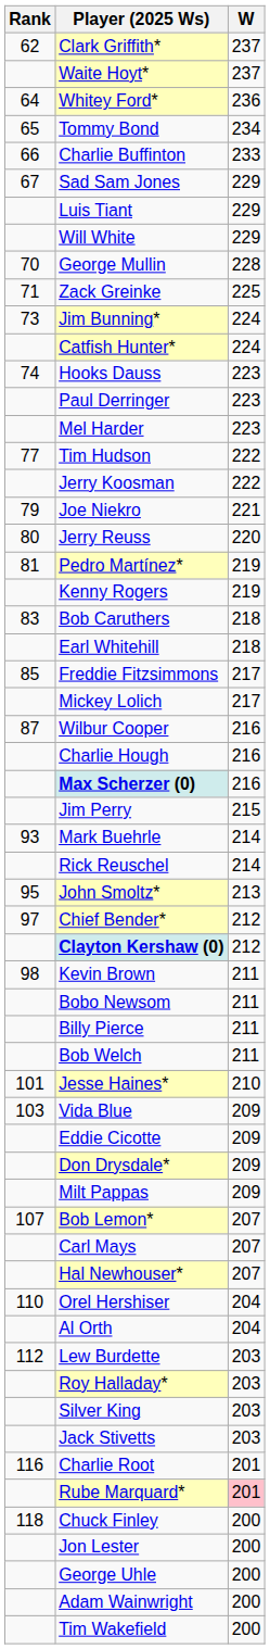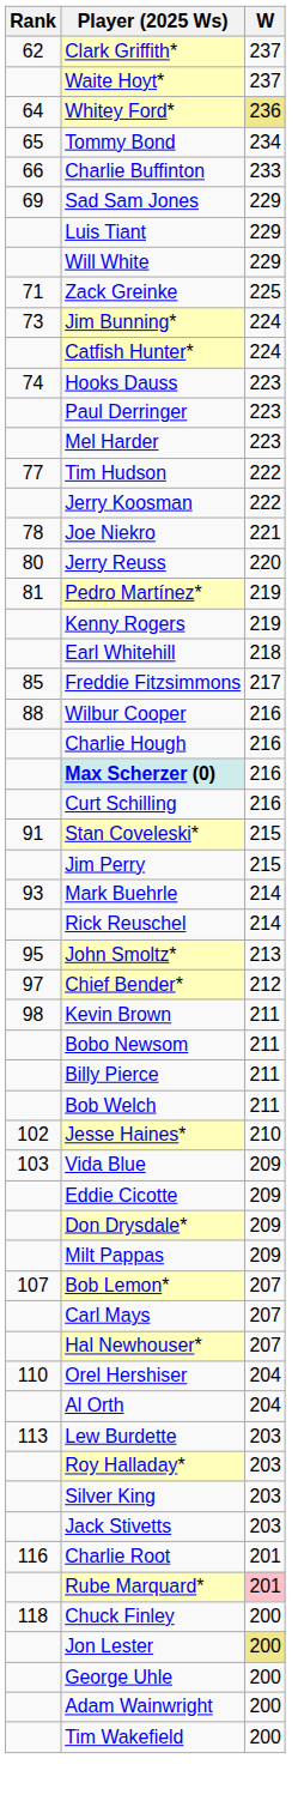 <table class="wikitable" style="float:left;">
 <tr style="white-space:nowrap;">
 <th>Rank</th>
 <th>Player (2025 Ws)</th>
 <th>W</th>
 </tr>
 <tr>
 <th style="text-align:center; background: #F9F9F9; font-weight: normal;">62</th>
 <td style="background:#ffffbb;"><a href='#'>Clark Griffith</a>*</td>
 <td>237</td>
 </tr>
 <tr>
 <th style="text-align:center; background: #F9F9F9; font-weight: normal;"></th>
 <td style="background:#ffffbb;"><a href='#'>Waite Hoyt</a>*</td>
 <td>237</td>
 </tr>
 <tr>
 <th style="text-align:center; background: #F9F9F9; font-weight: normal;">64</th>
 <td style="background:#ffffbb;"><a href='#'>Whitey Ford</a>*</td>
-<td>236</td>
+<td style="background: khaki;">236</td>
 </tr>
 <tr>
 <th style="text-align:center; background: #F9F9F9; font-weight: normal;">65</th>
 <td><a href='#'>Tommy Bond</a></td>
 <td>234</td>
 </tr>
 <tr>
 <th style="text-align:center; background: #F9F9F9; font-weight: normal;">66</th>
 <td><a href='#'>Charlie Buffinton</a></td>
 <td>233</td>
 </tr>
 <tr>
-<th style="text-align:center; background: #F9F9F9; font-weight: normal;">67</th>
+<th style="text-align:center; background: #F9F9F9; font-weight: normal;">69</th>
 <td><a href='#'>Sad Sam Jones</a></td>
 <td>229</td>
 </tr>
 <tr>
 <th style="text-align:center; background: #F9F9F9; font-weight: normal;"></th>
 <td><a href='#'>Luis Tiant</a></td>
 <td>229</td>
 </tr>
 <tr>
 <th style="text-align:center; background: #F9F9F9; font-weight: normal;"></th>
 <td><a href='#'>Will White</a></td>
 <td>229</td>
-</tr>
-<tr>
-<th style="text-align:center; background: #F9F9F9; font-weight: normal;">70</th>
-<td><a href='#'>George Mullin</a></td>
-<td>228</td>
 </tr>
 <tr>
 <th style="text-align:center; background: #F9F9F9; font-weight: normal;">71</th>
 <td><a href='#'>Zack Greinke</a></td>
 <td>225</td>
 </tr>
 <tr>
 <th style="text-align:center; background: #F9F9F9; font-weight: normal;">73</th>
 <td style="background:#ffffbb;"><a href='#'>Jim Bunning</a>*</td>
 <td>224</td>
 </tr>
 <tr>
 <th style="text-align:center; background: #F9F9F9; font-weight: normal;"></th>
 <td style="background:#ffffbb;"><a href='#'>Catfish Hunter</a>*</td>
 <td>224</td>
 </tr>
 <tr>
 <th style="text-align:center; background: #F9F9F9; font-weight: normal;">74</th>
 <td><a href='#'>Hooks Dauss</a></td>
 <td>223</td>
 </tr>
 <tr>
 <th style="text-align:center; background: #F9F9F9; font-weight: normal;"></th>
 <td><a href='#'>Paul Derringer</a></td>
 <td>223</td>
 </tr>
 <tr>
 <th style="text-align:center; background: #F9F9F9; font-weight: normal;"></th>
 <td><a href='#'>Mel Harder</a></td>
 <td>223</td>
 </tr>
 <tr>
 <th style="text-align:center; background: #F9F9F9; font-weight: normal;">77</th>
 <td><a href='#'>Tim Hudson</a></td>
 <td>222</td>
 </tr>
 <tr>
 <th style="text-align:center; background: #F9F9F9; font-weight: normal;"></th>
 <td><a href='#'>Jerry Koosman</a></td>
 <td>222</td>
 </tr>
 <tr>
-<th style="text-align:center; background: #F9F9F9; font-weight: normal;">79</th>
+<th style="text-align:center; background: #F9F9F9; font-weight: normal;">78</th>
 <td><a href='#'>Joe Niekro</a></td>
 <td>221</td>
 </tr>
 <tr>
 <th style="text-align:center; background: #F9F9F9; font-weight: normal;">80</th>
 <td><a href='#'>Jerry Reuss</a></td>
 <td>220</td>
 </tr>
 <tr>
 <th style="text-align:center; background: #F9F9F9; font-weight: normal;">81</th>
 <td style="background:#ffffbb;"><a href='#'>Pedro Martínez</a>*</td>
 <td>219</td>
 </tr>
 <tr>
 <th style="text-align:center; background: #F9F9F9; font-weight: normal;"></th>
 <td><a href='#'>Kenny Rogers</a></td>
 <td>219</td>
 </tr>
 <tr>
-<th style="text-align:center; background: #F9F9F9; font-weight: normal;">83</th>
-<td><a href='#'>Bob Caruthers</a></td>
-<td>218</td>
-</tr>
-<tr>
 <th style="text-align:center; background: #F9F9F9; font-weight: normal;"></th>
 <td><a href='#'>Earl Whitehill</a></td>
 <td>218</td>
 </tr>
 <tr>
 <th style="text-align:center; background: #F9F9F9; font-weight: normal;">85</th>
 <td><a href='#'>Freddie Fitzsimmons</a></td>
 <td>217</td>
 </tr>
 <tr>
-<th style="text-align:center; background: #F9F9F9; font-weight: normal;"></th>
-<td><a href='#'>Mickey Lolich</a></td>
-<td>217</td>
-</tr>
-<tr>
-<th style="text-align:center; background: #F9F9F9; font-weight: normal;">87</th>
+<th style="text-align:center; background: #F9F9F9; font-weight: normal;">88</th>
 <td><a href='#'>Wilbur Cooper</a></td>
 <td>216</td>
 </tr>
 <tr>
 <th style="text-align:center; background: #F9F9F9; font-weight: normal;"></th>
 <td><a href='#'>Charlie Hough</a></td>
 <td>216</td>
 </tr>
 <tr>
 <th style="text-align:center; background: #F9F9F9; font-weight: normal;"></th>
 <td style="background:#cfecec;"><strong><a href='#'>Max Scherzer</a> (0)</strong></td>
 <td>216</td>
+</tr>
+<tr>
+<th style="text-align:center; background: #F9F9F9; font-weight: normal;"></th>
+<td><a href='#'>Curt Schilling</a></td>
+<td>216</td>
+</tr>
+<tr>
+<th style="text-align:center; background: #F9F9F9; font-weight: normal;">91</th>
+<td style="background:#ffffbb;"><a href='#'>Stan Coveleski</a>*</td>
+<td>215</td>
 </tr>
 <tr>
 <th style="text-align:center; background: #F9F9F9; font-weight: normal;"></th>
 <td><a href='#'>Jim Perry</a></td>
 <td>215</td>
 </tr>
 <tr>
 <th style="text-align:center; background: #F9F9F9; font-weight: normal;">93</th>
 <td><a href='#'>Mark Buehrle</a></td>
 <td>214</td>
 </tr>
 <tr>
 <th style="text-align:center; background: #F9F9F9; font-weight: normal;"></th>
 <td><a href='#'>Rick Reuschel</a></td>
 <td>214</td>
 </tr>
 <tr>
 <th style="text-align:center; background: #F9F9F9; font-weight: normal;">95</th>
 <td style="background:#ffffbb;"><a href='#'>John Smoltz</a>*</td>
 <td>213</td>
 </tr>
 <tr>
 <th style="text-align:center; background: #F9F9F9; font-weight: normal;">97</th>
 <td style="background:#ffffbb;"><a href='#'>Chief Bender</a>*</td>
 <td>212</td>
 </tr>
 <tr>
-<th style="text-align:center; background: #F9F9F9; font-weight: normal;"></th>
-<td style="background:#cfecec;"><strong><a href='#'>Clayton Kershaw</a> (0)</strong></td>
-<td>212</td>
-</tr>
-<tr>
 <th style="text-align:center; background: #F9F9F9; font-weight: normal;">98</th>
 <td><a href='#'>Kevin Brown</a></td>
 <td>211</td>
 </tr>
 <tr>
 <th style="text-align:center; background: #F9F9F9; font-weight: normal;"></th>
 <td><a href='#'>Bobo Newsom</a></td>
 <td>211</td>
 </tr>
 <tr>
 <th style="text-align:center; background: #F9F9F9; font-weight: normal;"></th>
 <td><a href='#'>Billy Pierce</a></td>
 <td>211</td>
 </tr>
 <tr>
 <th style="text-align:center; background: #F9F9F9; font-weight: normal;"></th>
 <td><a href='#'>Bob Welch</a></td>
 <td>211</td>
 </tr>
 <tr>
-<th style="text-align:center; background: #F9F9F9; font-weight: normal;">101</th>
+<th style="text-align:center; background: #F9F9F9; font-weight: normal;">102</th>
 <td style="background:#ffffbb;"><a href='#'>Jesse Haines</a>*</td>
 <td>210</td>
 </tr>
 <tr>
 <th style="text-align:center; background: #F9F9F9; font-weight: normal;">103</th>
 <td><a href='#'>Vida Blue</a></td>
 <td>209</td>
 </tr>
 <tr>
 <th style="text-align:center; background: #F9F9F9; font-weight: normal;"></th>
 <td><a href='#'>Eddie Cicotte</a></td>
 <td>209</td>
 </tr>
 <tr>
 <th style="text-align:center; background: #F9F9F9; font-weight: normal;"></th>
 <td style="background:#ffffbb;"><a href='#'>Don Drysdale</a>*</td>
 <td>209</td>
 </tr>
 <tr>
 <th style="text-align:center; background: #F9F9F9; font-weight: normal;"></th>
 <td><a href='#'>Milt Pappas</a></td>
 <td>209</td>
 </tr>
 <tr>
 <th style="text-align:center; background: #F9F9F9; font-weight: normal;">107</th>
 <td style="background:#ffffbb;"><a href='#'>Bob Lemon</a>*</td>
 <td>207</td>
 </tr>
 <tr>
 <th style="text-align:center; background: #F9F9F9; font-weight: normal;"></th>
 <td><a href='#'>Carl Mays</a></td>
 <td>207</td>
 </tr>
 <tr>
 <th style="text-align:center; background: #F9F9F9; font-weight: normal;"></th>
 <td style="background:#ffffbb;"><a href='#'>Hal Newhouser</a>*</td>
 <td>207</td>
 </tr>
 <tr>
 <th style="text-align:center; background: #F9F9F9; font-weight: normal;">110</th>
 <td><a href='#'>Orel Hershiser</a></td>
 <td>204</td>
 </tr>
 <tr>
 <th style="text-align:center; background: #F9F9F9; font-weight: normal;"></th>
 <td><a href='#'>Al Orth</a></td>
 <td>204</td>
 </tr>
 <tr>
-<th style="text-align:center; background: #F9F9F9; font-weight: normal;">112</th>
+<th style="text-align:center; background: #F9F9F9; font-weight: normal;">113</th>
 <td><a href='#'>Lew Burdette</a></td>
 <td>203</td>
 </tr>
 <tr>
 <th style="text-align:center; background: #F9F9F9; font-weight: normal;"></th>
 <td style="background:#ffffbb;"><a href='#'>Roy Halladay</a>*</td>
 <td>203</td>
 </tr>
 <tr>
 <th style="text-align:center; background: #F9F9F9; font-weight: normal;"></th>
 <td><a href='#'>Silver King</a></td>
 <td>203</td>
 </tr>
 <tr>
 <th style="text-align:center; background: #F9F9F9; font-weight: normal;"></th>
 <td><a href='#'>Jack Stivetts</a></td>
 <td>203</td>
 </tr>
 <tr>
 <th style="text-align:center; background: #F9F9F9; font-weight: normal;">116</th>
 <td><a href='#'>Charlie Root</a></td>
 <td>201</td>
 </tr>
 <tr>
 <th style="text-align:center; background: #F9F9F9; font-weight: normal;"></th>
 <td style="background:#ffffbb;"><a href='#'>Rube Marquard</a>*</td>
 <td style="background: pink;">201</td>
 </tr>
 <tr>
 <th style="text-align:center; background: #F9F9F9; font-weight: normal;">118</th>
 <td><a href='#'>Chuck Finley</a></td>
 <td>200</td>
 </tr>
 <tr>
 <th style="text-align:center; background: #F9F9F9; font-weight: normal;"></th>
 <td><a href='#'>Jon Lester</a></td>
-<td>200</td>
+<td style="background: khaki;">200</td>
 </tr>
 <tr>
 <th style="text-align:center; background: #F9F9F9; font-weight: normal;"></th>
 <td><a href='#'>George Uhle</a></td>
 <td>200</td>
 </tr>
 <tr>
 <th style="text-align:center; background: #F9F9F9; font-weight: normal;"></th>
 <td><a href='#'>Adam Wainwright</a></td>
 <td>200</td>
 </tr>
 <tr>
 <th style="text-align:center; background: #F9F9F9; font-weight: normal;"></th>
 <td><a href='#'>Tim Wakefield</a></td>
 <td>200</td>
 </tr>
 </table>
